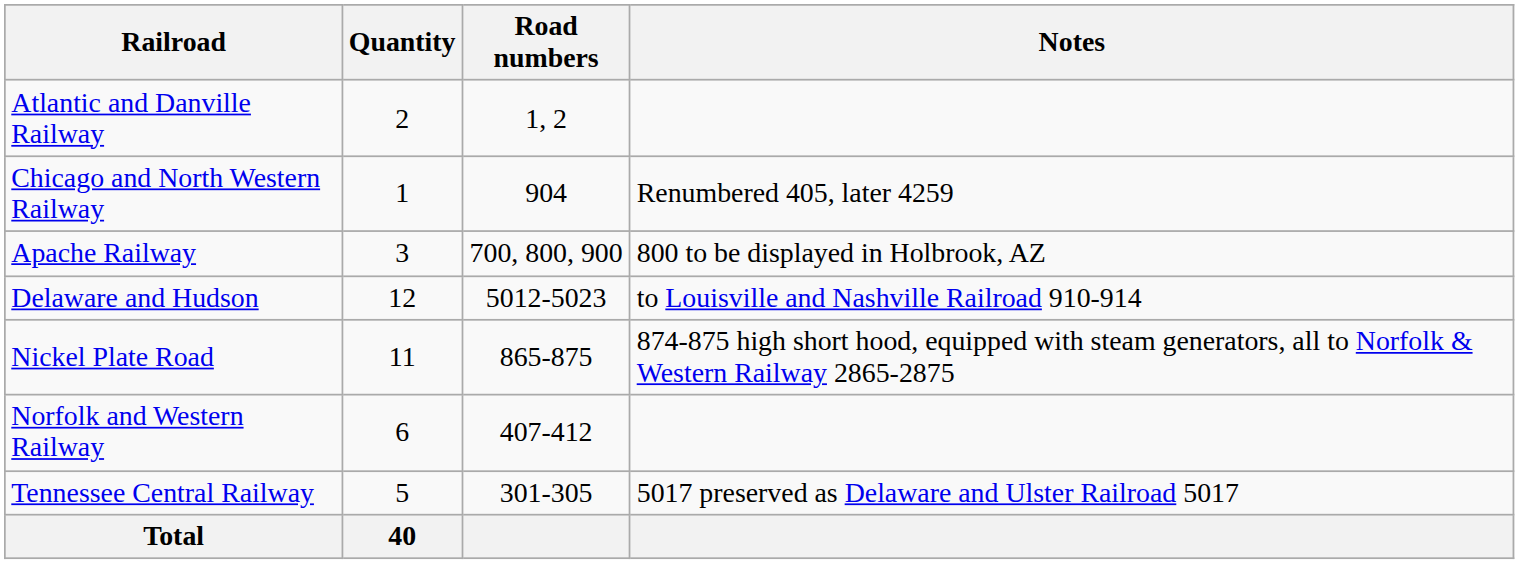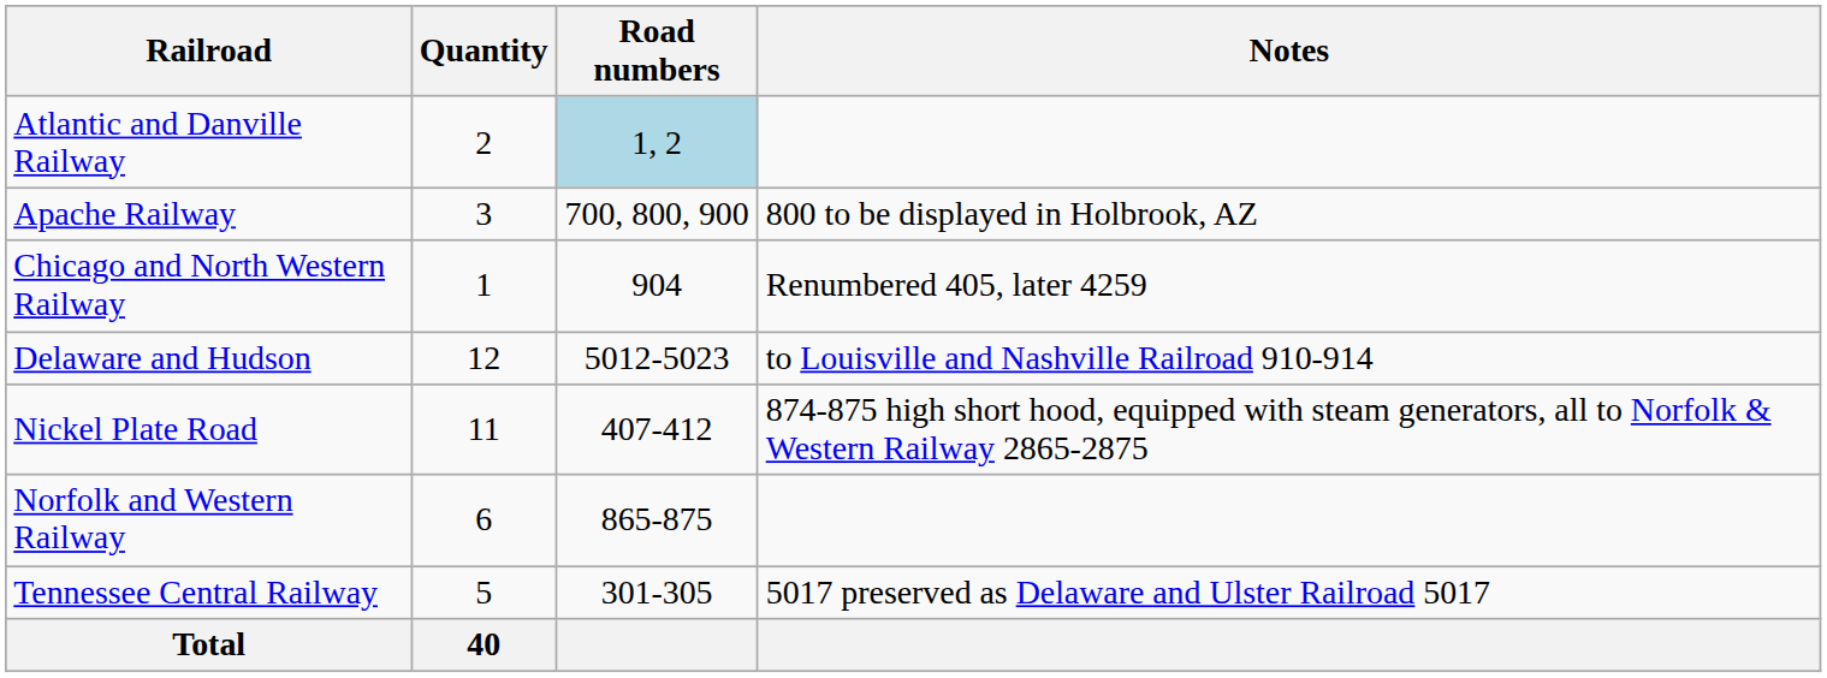 <table class="wikitable">
 <tr>
 <th>Railroad</th>
 <th>Quantity</th>
 <th>Road numbers</th>
 <th>Notes</th>
 </tr>
 <tr>
 <td><a href='#'>Atlantic and Danville Railway</a></td>
 <td style="text-align:center;">2</td>
-<td style="text-align:center;">1, 2</td>
+<td style="background: lightblue; text-align:center;">1, 2</td>
 <td></td>
+</tr>
+<tr>
+<td><a href='#'>Apache Railway</a></td>
+<td style="text-align:center;">3</td>
+<td style="text-align:center;">700, 800, 900</td>
+<td>800 to be displayed in Holbrook, AZ</td>
 </tr>
 <tr>
 <td><a href='#'>Chicago and North Western Railway</a></td>
 <td style="text-align:center;">1</td>
 <td style="text-align:center;">904</td>
 <td>Renumbered 405, later 4259</td>
-</tr>
-<tr>
-<td><a href='#'>Apache Railway</a></td>
-<td style="text-align:center;">3</td>
-<td style="text-align:center;">700, 800, 900</td>
-<td>800 to be displayed in Holbrook, AZ</td>
 </tr>
 <tr>
 <td><a href='#'>Delaware and Hudson</a></td>
 <td style="text-align:center;">12</td>
 <td style="text-align:center;">5012-5023</td>
 <td>to <a href='#'>Louisville and Nashville Railroad</a> 910-914</td>
 </tr>
 <tr>
 <td><a href='#'>Nickel Plate Road</a></td>
 <td style="text-align:center;">11</td>
-<td style="text-align:center;">865-875</td>
+<td style="text-align:center;">407-412</td>
 <td>874-875 high short hood, equipped with steam generators, all to <a href='#'>Norfolk & Western Railway</a> 2865-2875</td>
 </tr>
 <tr>
 <td><a href='#'>Norfolk and Western Railway</a></td>
 <td style="text-align:center;">6</td>
-<td style="text-align:center;">407-412</td>
+<td style="text-align:center;">865-875</td>
 <td></td>
 </tr>
 <tr>
 <td><a href='#'>Tennessee Central Railway</a></td>
 <td style="text-align:center;">5</td>
 <td style="text-align:center;">301-305</td>
 <td>5017 preserved as <a href='#'>Delaware and Ulster Railroad</a> 5017</td>
 </tr>
 <tr>
 <th>Total</th>
 <th>40</th>
 <th></th>
 <th></th>
 </tr>
 </table>
